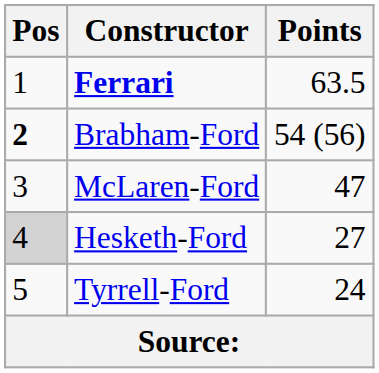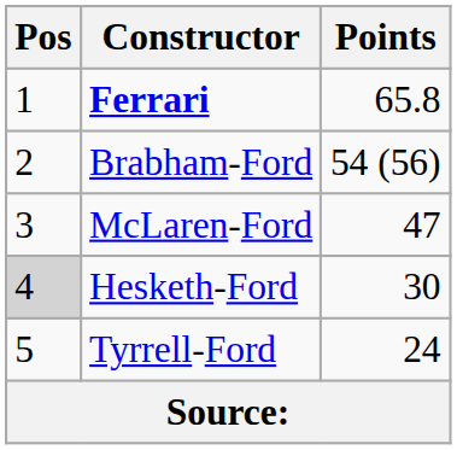 <table class="wikitable" style="font-size: 95%;">
 <tr>
 <th>Pos</th>
 <th>Constructor</th>
 <th>Points</th>
 </tr>
 <tr>
 <td>1</td>
 <td> <strong><a href='#'>Ferrari</a></strong></td>
-<td align="right">63.5</td>
+<td align="right">65.8</td>
 </tr>
 <tr>
-<td><strong>2</strong></td>
+<td>2</td>
 <td> <a href='#'>Brabham</a>-<a href='#'>Ford</a></td>
 <td align="right">54 (56)</td>
 </tr>
 <tr>
 <td>3</td>
 <td> <a href='#'>McLaren</a>-<a href='#'>Ford</a></td>
 <td align="right">47</td>
 </tr>
 <tr>
 <td style="background: lightgrey;">4</td>
 <td> <a href='#'>Hesketh</a>-<a href='#'>Ford</a></td>
-<td align="right">27</td>
+<td align="right">30</td>
 </tr>
 <tr>
 <td>5</td>
 <td> <a href='#'>Tyrrell</a>-<a href='#'>Ford</a></td>
 <td align="right">24</td>
 </tr>
 <tr>
 <th colspan=4>Source: </th>
 </tr>
 </table>
